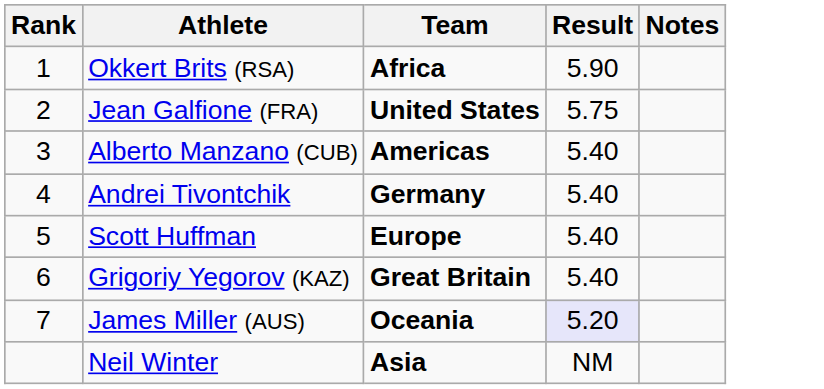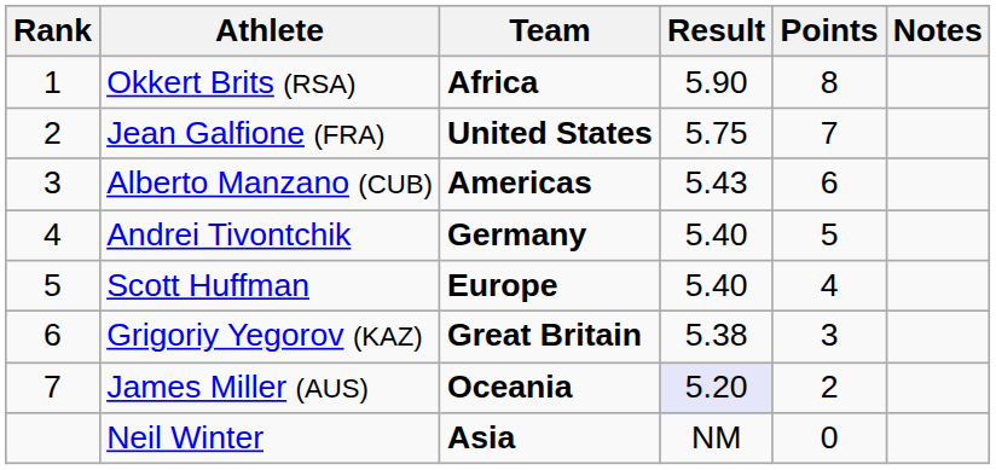 <table class="wikitable" style="text-align:center">
 <tr>
 <th>Rank</th>
 <th>Athlete</th>
 <th>Team</th>
 <th>Result</th>
+<th>Points</th>
 <th>Notes</th>
 </tr>
 <tr>
 <td>1</td>
 <td align="left"><a href='#'>Okkert Brits</a> <small>(RSA)</small></td>
 <td align=left><strong>Africa</strong></td>
 <td>5.90</td>
+<td>8</td>
 <td></td>
 </tr>
 <tr>
 <td>2</td>
 <td align="left"><a href='#'>Jean Galfione</a> <small>(FRA)</small></td>
 <td align=left><strong>United States</strong></td>
 <td>5.75</td>
+<td>7</td>
 <td></td>
 </tr>
 <tr>
 <td>3</td>
 <td align="left"><a href='#'>Alberto Manzano</a> <small>(CUB)</small></td>
 <td align=left><strong>Americas</strong></td>
-<td>5.40</td>
+<td>5.43</td>
+<td>6</td>
 <td></td>
 </tr>
 <tr>
 <td>4</td>
 <td align="left"><a href='#'>Andrei Tivontchik</a></td>
 <td align=left><strong>Germany</strong></td>
 <td>5.40</td>
+<td>5</td>
 <td></td>
 </tr>
 <tr>
 <td>5</td>
 <td align="left"><a href='#'>Scott Huffman</a></td>
 <td align=left><strong>Europe</strong></td>
 <td>5.40</td>
+<td>4</td>
 <td></td>
 </tr>
 <tr>
 <td>6</td>
 <td align="left"><a href='#'>Grigoriy Yegorov</a> <small>(KAZ)</small></td>
 <td align=left><strong>Great Britain</strong></td>
-<td>5.40</td>
+<td>5.38</td>
+<td>3</td>
 <td></td>
 </tr>
 <tr>
 <td>7</td>
 <td align="left"><a href='#'>James Miller</a> <small>(AUS)</small></td>
 <td align=left><strong>Oceania</strong></td>
 <td style="background: lavender;">5.20</td>
+<td>2</td>
 <td></td>
 </tr>
 <tr>
 <td></td>
 <td align="left"><a href='#'>Neil Winter</a></td>
 <td align=left><strong>Asia</strong></td>
 <td>NM</td>
+<td>0</td>
 <td></td>
 </tr>
 </table>
